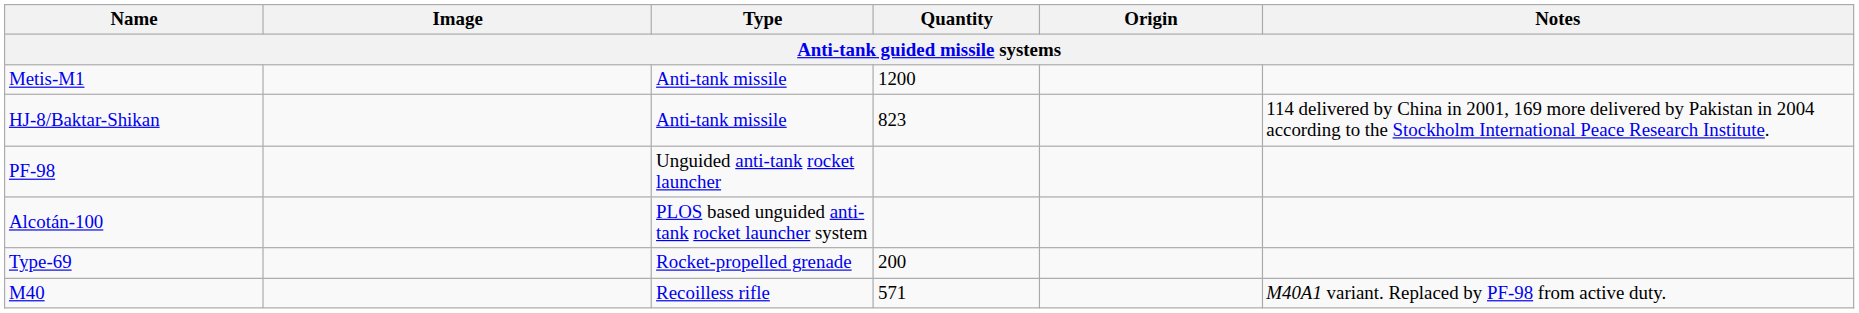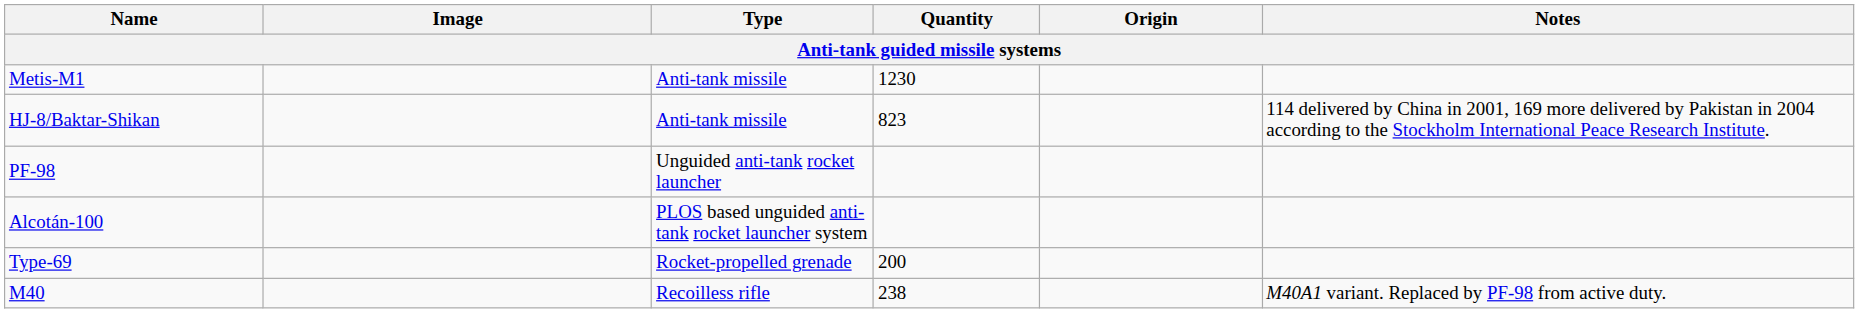 <table class="wikitable">
 <tr>
 <th style="width: 14%;">Name</th>
 <th style="width: 21%;">Image</th>
 <th style="width: 12%;">Type</th>
 <th style="width: 9%;">Quantity</th>
 <th style="width: 12%;">Origin</th>
 <th style="width: 32%;">Notes</th>
 </tr>
 <tr>
 <th colspan="7"><a href='#'>Anti-tank guided missile</a> systems</th>
 </tr>
 <tr>
 <td><a href='#'>Metis-M1</a></td>
 <td></td>
 <td><a href='#'>Anti-tank missile</a></td>
-<td>1200</td>
+<td>1230</td>
 <td></td>
 <td></td>
 </tr>
 <tr>
 <td><a href='#'>HJ-8/Baktar-Shikan</a></td>
 <td></td>
 <td><a href='#'>Anti-tank missile</a></td>
 <td>823</td>
 <td><br> </td>
 <td>114 delivered by China in 2001, 169 more delivered by Pakistan in 2004 according to the <a href='#'>Stockholm International Peace Research Institute</a>.</td>
 </tr>
 <tr>
 <td><a href='#'>PF-98</a></td>
 <td></td>
 <td>Unguided <a href='#'>anti-tank</a> <a href='#'>rocket launcher</a></td>
 <td></td>
 <td></td>
 <td></td>
 </tr>
 <tr>
 <td><a href='#'>Alcotán-100</a></td>
 <td></td>
 <td><a href='#'>PLOS</a> based unguided <a href='#'>anti-tank</a> <a href='#'>rocket launcher</a> system</td>
 <td></td>
 <td></td>
 <td></td>
 </tr>
 <tr>
 <td><a href='#'>Type-69</a></td>
 <td></td>
 <td><a href='#'>Rocket-propelled grenade</a></td>
 <td>200</td>
 <td></td>
 <td></td>
 </tr>
 <tr>
 <td><a href='#'>M40</a></td>
 <td></td>
 <td><a href='#'>Recoilless rifle</a></td>
-<td>571</td>
+<td>238</td>
 <td></td>
 <td><em>M40A1</em> variant. Replaced by <a href='#'>PF-98</a> from active duty.</td>
 </tr>
 </table>
